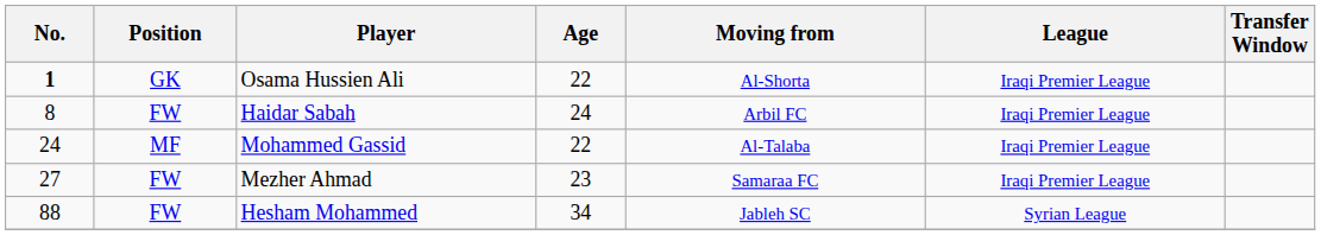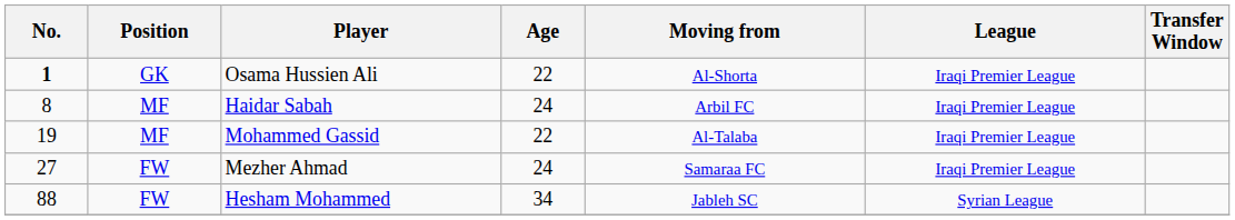 <table class="wikitable sortable" style="text-align: center;">
 <tr>
 <th width=60><strong>No.</strong></th>
 <th width=100><strong>Position</strong></th>
 <th width=220><strong>Player</strong></th>
 <th width=60><strong>Age</strong></th>
 <th width=220><strong>Moving from</strong></th>
 <th width=220><strong>League</strong></th>
 <th width=60><strong>Transfer Window</strong></th>
 </tr>
 <tr ||>
 <td><strong>1</strong></td>
 <td style="text-align:center"><a href='#'>GK</a></td>
 <td style="text-align:left"> Osama Hussien Ali</td>
 <td>22</td>
 <td><small><a href='#'>Al-Shorta</a></small></td>
 <td><small><a href='#'>Iraqi Premier League</a></small></td>
 <td></td>
 </tr>
 <tr>
 <td>8</td>
-<td style="text-align:center"><a href='#'>FW</a></td>
+<td style="text-align:center"><a href='#'>MF</a></td>
 <td style="text-align:left"> <a href='#'>Haidar Sabah</a></td>
 <td>24</td>
 <td><small><a href='#'>Arbil FC</a></small></td>
 <td><small><a href='#'>Iraqi Premier League</a></small></td>
 <td></td>
 </tr>
 <tr>
-<td>24</td>
+<td>19</td>
 <td style="text-align:center"><a href='#'>MF</a></td>
 <td style="text-align:left"> <a href='#'>Mohammed Gassid</a></td>
 <td>22</td>
 <td><small><a href='#'>Al-Talaba</a></small></td>
 <td><small><a href='#'>Iraqi Premier League</a></small></td>
 <td></td>
 </tr>
 <tr>
 <td>27</td>
 <td style="text-align:center"><a href='#'>FW</a></td>
 <td style="text-align:left"> Mezher Ahmad</td>
-<td>23</td>
+<td>24</td>
 <td><small><a href='#'>Samaraa FC</a></small></td>
 <td><small><a href='#'>Iraqi Premier League</a></small></td>
 <td></td>
 </tr>
 <tr>
 <td>88</td>
 <td style="text-align:center"><a href='#'>FW</a></td>
 <td style="text-align:left"> <a href='#'>Hesham Mohammed</a></td>
 <td>34</td>
 <td><small><a href='#'>Jableh SC</a></small></td>
 <td><small><a href='#'>Syrian League</a></small></td>
 <td></td>
 </tr>
 <tr>
 </tr>
 </table>
